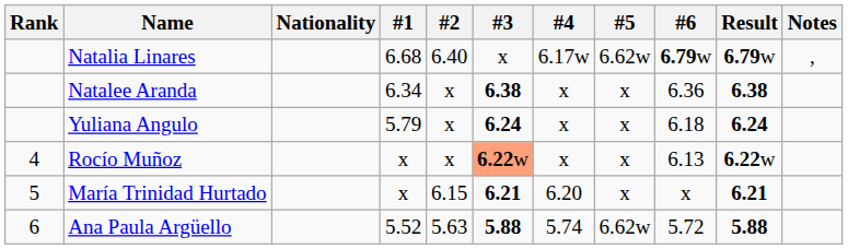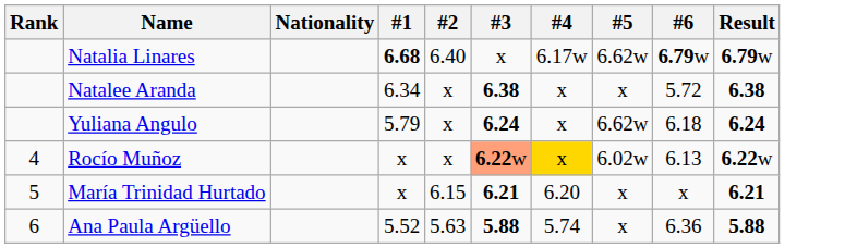 <table class="wikitable sortable" style="text-align:center;font-size:95%">
 <tr>
 <th>Rank</th>
 <th>Name</th>
 <th>Nationality</th>
 <th>#1</th>
 <th>#2</th>
 <th>#3</th>
 <th>#4</th>
 <th>#5</th>
 <th>#6</th>
 <th>Result</th>
-<th>Notes</th>
 </tr>
 <tr>
 <td></td>
 <td align=left><a href='#'>Natalia Linares</a></td>
 <td align=left></td>
-<td>6.68</td>
+<td><strong>6.68</strong></td>
 <td>6.40</td>
 <td>x</td>
 <td>6.17w</td>
 <td>6.62w</td>
 <td><strong>6.79</strong>w</td>
 <td><strong>6.79</strong>w</td>
-<td><strong></strong>,  <strong></strong></td>
 </tr>
 <tr>
 <td></td>
 <td align=left><a href='#'>Natalee Aranda</a></td>
 <td align=left></td>
 <td>6.34</td>
 <td>x</td>
 <td><strong>6.38</strong></td>
 <td>x</td>
 <td>x</td>
-<td>6.36</td>
+<td>5.72</td>
 <td><strong>6.38</strong></td>
-<td></td>
 </tr>
 <tr>
 <td></td>
 <td align=left><a href='#'>Yuliana Angulo</a></td>
 <td align=left></td>
 <td>5.79</td>
 <td>x</td>
 <td><strong>6.24</strong></td>
 <td>x</td>
-<td>x</td>
+<td>6.62w</td>
 <td>6.18</td>
 <td><strong>6.24</strong></td>
-<td></td>
 </tr>
 <tr>
 <td>4</td>
 <td align=left><a href='#'>Rocío Muñoz</a></td>
 <td align=left></td>
 <td>x</td>
 <td>x</td>
 <td style="background: lightsalmon;"><strong>6.22</strong>w</td>
-<td>x</td>
-<td>x</td>
+<td style="background: gold;">x</td>
+<td>6.02w</td>
 <td>6.13</td>
 <td><strong>6.22</strong>w</td>
-<td></td>
 </tr>
 <tr>
 <td>5</td>
 <td align=left><a href='#'>María Trinidad Hurtado</a></td>
 <td align=left></td>
 <td>x</td>
 <td>6.15</td>
 <td><strong>6.21</strong></td>
 <td>6.20</td>
 <td>x</td>
 <td>x</td>
 <td><strong>6.21</strong></td>
-<td></td>
 </tr>
 <tr>
 <td>6</td>
 <td align=left><a href='#'>Ana Paula Argüello</a></td>
 <td align=left></td>
 <td>5.52</td>
 <td>5.63</td>
 <td><strong>5.88</strong></td>
 <td>5.74</td>
-<td>6.62w</td>
-<td>5.72</td>
+<td>x</td>
+<td>6.36</td>
 <td><strong>5.88</strong></td>
-<td></td>
 </tr>
 </table>
